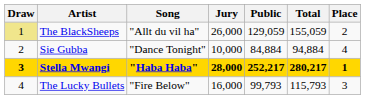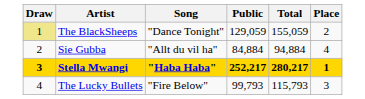 <table class="sortable wikitable" style="margin: 1em auto 1em auto; text-align:center;">
 <tr --->
 <th>Draw</th>
 <th>Artist</th>
 <th>Song</th>
-<th>Jury</th>
 <th>Public</th>
 <th>Total</th>
 <th>Place</th>
 </tr>
 <tr>
 <td style="background: khaki;">1</td>
 <td style="text-align:left;"><a href='#'>The BlackSheeps</a></td>
-<td style="text-align:left;">"Allt du vil ha"</td>
-<td>26,000</td>
+<td style="text-align:left;">"Dance Tonight"</td>
 <td>129,059</td>
 <td>155,059</td>
 <td>2</td>
 </tr>
 <tr>
 <td>2</td>
 <td style="text-align:left;"><a href='#'>Sie Gubba</a></td>
-<td style="text-align:left;">"Dance Tonight"</td>
-<td>10,000</td>
+<td style="text-align:left;">"Allt du vil ha"</td>
 <td>84,884</td>
 <td>94,884</td>
 <td>4</td>
 </tr>
 <tr style="font-weight:bold; background:gold;">
 <td>3</td>
 <td style="text-align:left;"><a href='#'>Stella Mwangi</a></td>
 <td style="text-align:left;">"<a href='#'>Haba Haba</a>"</td>
-<td>28,000</td>
 <td>252,217</td>
 <td>280,217</td>
 <td>1</td>
 </tr>
 <tr>
 <td>4</td>
 <td style="text-align:left;"><a href='#'>The Lucky Bullets</a></td>
 <td style="text-align:left;">"Fire Below"</td>
-<td>16,000</td>
 <td>99,793</td>
 <td>115,793</td>
 <td>3</td>
 </tr>
 </table>
